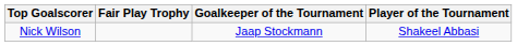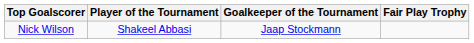 <table class=wikitable style="text-align:center; margin:auto">
 <tr>
 <th>Top Goalscorer</th>
+<th>Player of the Tournament</th>
+<th>Goalkeeper of the Tournament</th>
 <th>Fair Play Trophy</th>
-<th>Goalkeeper of the Tournament</th>
-<th>Player of the Tournament</th>
 </tr>
 <tr>
 <td> <a href='#'>Nick Wilson</a></td>
+<td> <a href='#'>Shakeel Abbasi</a></td>
+<td> <a href='#'>Jaap Stockmann</a></td>
 <td></td>
-<td> <a href='#'>Jaap Stockmann</a></td>
-<td> <a href='#'>Shakeel Abbasi</a></td>
 </tr>
 </table>
